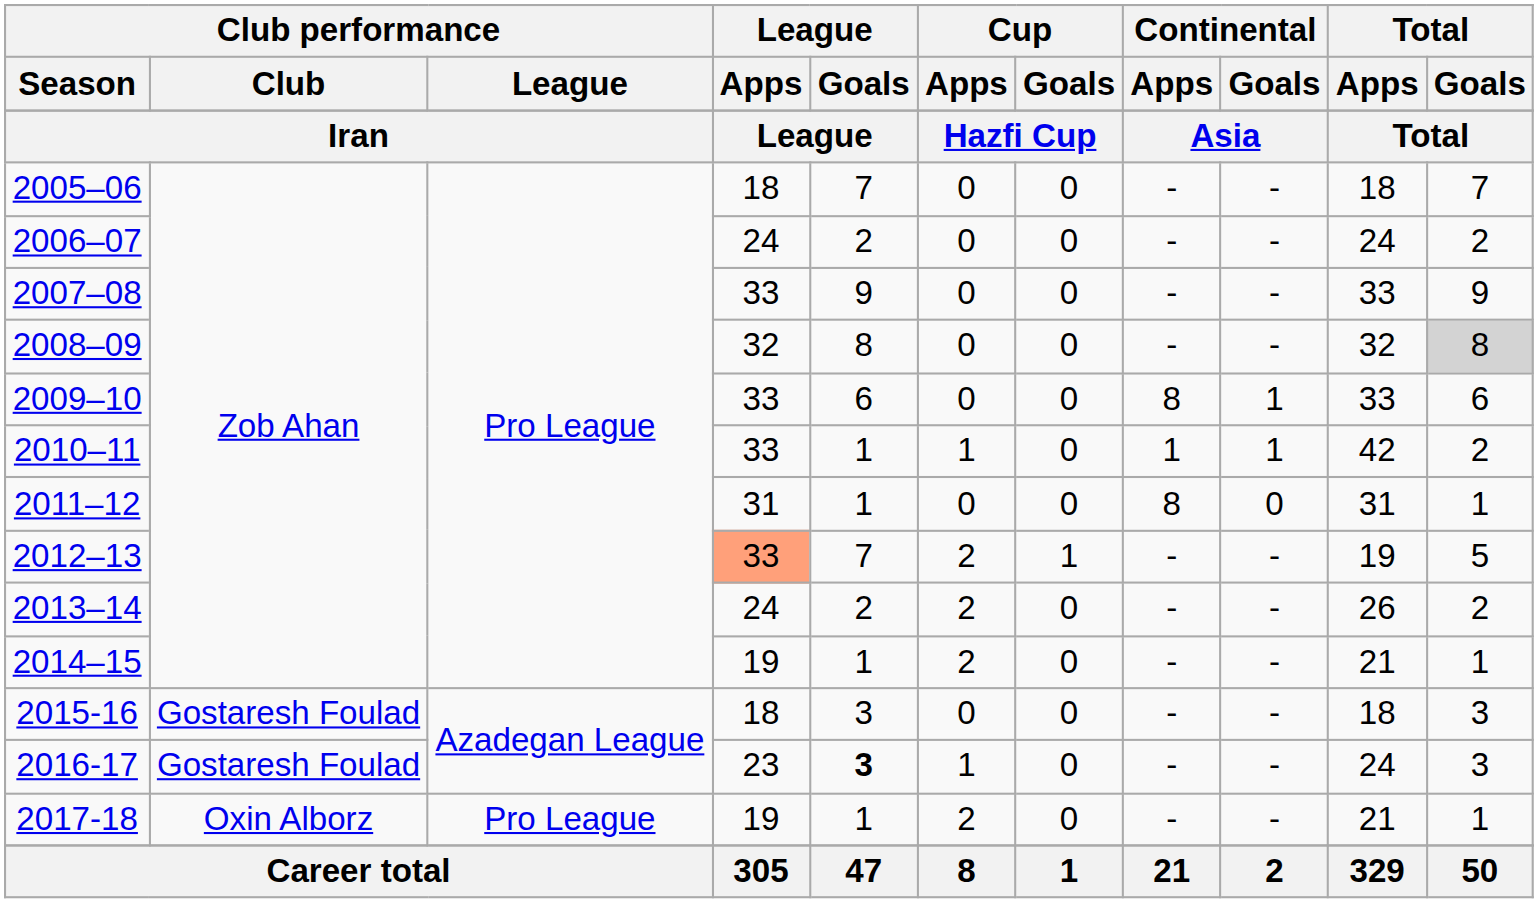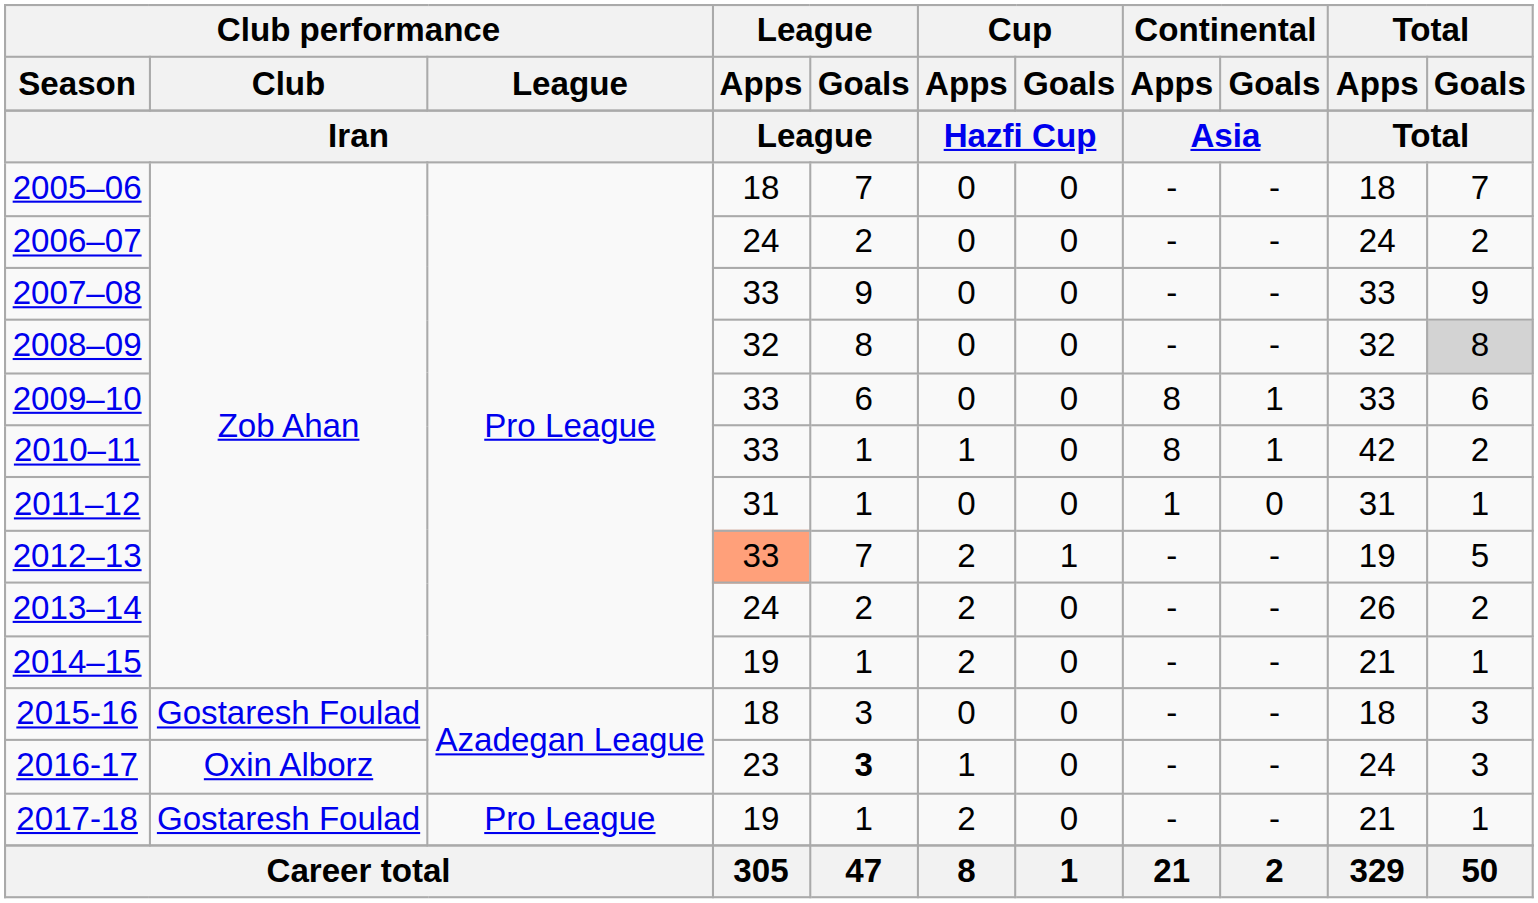 <table class="wikitable" style="text-align:center">
 <tr>
 <th colspan=3>Club performance</th>
 <th colspan=2>League</th>
 <th colspan=2>Cup</th>
 <th colspan=2>Continental</th>
 <th colspan=2>Total</th>
 </tr>
 <tr>
 <th>Season</th>
 <th>Club</th>
 <th>League</th>
 <th>Apps</th>
 <th>Goals</th>
 <th>Apps</th>
 <th>Goals</th>
 <th>Apps</th>
 <th>Goals</th>
 <th>Apps</th>
 <th>Goals</th>
 </tr>
 <tr>
 </tr>
 <tr>
 <th colspan=3>Iran</th>
 <th colspan=2>League</th>
 <th colspan=2><a href='#'>Hazfi Cup</a></th>
 <th colspan=2><a href='#'>Asia</a></th>
 <th colspan=2>Total</th>
 </tr>
 <tr>
 <td><a href='#'>2005–06</a></td>
 <td rowspan="10"><a href='#'>Zob Ahan</a></td>
 <td rowspan="10"><a href='#'>Pro League</a></td>
 <td>18</td>
 <td>7</td>
 <td>0</td>
 <td>0</td>
 <td>-</td>
 <td>-</td>
 <td>18</td>
 <td>7</td>
 </tr>
 <tr>
 <td><a href='#'>2006–07</a></td>
 <td>24</td>
 <td>2</td>
 <td>0</td>
 <td>0</td>
 <td>-</td>
 <td>-</td>
 <td>24</td>
 <td>2</td>
 </tr>
 <tr>
 <td><a href='#'>2007–08</a></td>
 <td>33</td>
 <td>9</td>
 <td>0</td>
 <td>0</td>
 <td>-</td>
 <td>-</td>
 <td>33</td>
 <td>9</td>
 </tr>
 <tr>
 <td><a href='#'>2008–09</a></td>
 <td>32</td>
 <td>8</td>
 <td>0</td>
 <td>0</td>
 <td>-</td>
 <td>-</td>
 <td>32</td>
 <td style="background: lightgrey;">8</td>
 </tr>
 <tr>
 <td><a href='#'>2009–10</a></td>
 <td>33</td>
 <td>6</td>
 <td>0</td>
 <td>0</td>
 <td>8</td>
 <td>1</td>
 <td>33</td>
 <td>6</td>
 </tr>
 <tr>
 <td><a href='#'>2010–11</a></td>
 <td>33</td>
 <td>1</td>
 <td>1</td>
 <td>0</td>
-<td>1</td>
+<td>8</td>
 <td>1</td>
 <td>42</td>
 <td>2</td>
 </tr>
 <tr>
 <td><a href='#'>2011–12</a></td>
 <td>31</td>
 <td>1</td>
 <td>0</td>
 <td>0</td>
-<td>8</td>
+<td>1</td>
 <td>0</td>
 <td>31</td>
 <td>1</td>
 </tr>
 <tr>
 <td><a href='#'>2012–13</a></td>
 <td style="background: lightsalmon;">33</td>
 <td>7</td>
 <td>2</td>
 <td>1</td>
 <td>-</td>
 <td>-</td>
 <td>19</td>
 <td>5</td>
 </tr>
 <tr>
 <td><a href='#'>2013–14</a></td>
 <td>24</td>
 <td>2</td>
 <td>2</td>
 <td>0</td>
 <td>-</td>
 <td>-</td>
 <td>26</td>
 <td>2</td>
 </tr>
 <tr>
 <td><a href='#'>2014–15</a></td>
 <td>19</td>
 <td>1</td>
 <td>2</td>
 <td>0</td>
 <td>-</td>
 <td>-</td>
 <td>21</td>
 <td>1</td>
 </tr>
 <tr>
 <td><a href='#'>2015-16</a></td>
 <td><a href='#'>Gostaresh Foulad</a></td>
 <td rowspan="2"><a href='#'>Azadegan League</a></td>
 <td>18</td>
 <td>3</td>
 <td>0</td>
 <td>0</td>
 <td>-</td>
 <td>-</td>
 <td>18</td>
 <td>3</td>
 </tr>
 <tr>
 <td><a href='#'>2016-17</a></td>
-<td><a href='#'>Gostaresh Foulad</a></td>
+<td><a href='#'>Oxin Alborz</a></td>
 <td>23</td>
 <td><strong>3</strong></td>
 <td>1</td>
 <td>0</td>
 <td>-</td>
 <td>-</td>
 <td>24</td>
 <td>3</td>
 </tr>
 <tr>
 <td><a href='#'>2017-18</a></td>
-<td><a href='#'>Oxin Alborz</a></td>
+<td><a href='#'>Gostaresh Foulad</a></td>
 <td><a href='#'>Pro League</a></td>
 <td>19</td>
 <td>1</td>
 <td>2</td>
 <td>0</td>
 <td>-</td>
 <td>-</td>
 <td>21</td>
 <td>1</td>
 </tr>
 <tr>
 </tr>
 <tr>
 <th colspan=3>Career total</th>
 <th>305</th>
 <th>47</th>
 <th>8</th>
 <th>1</th>
 <th>21</th>
 <th>2</th>
 <th>329</th>
 <th>50</th>
 </tr>
 </table>
